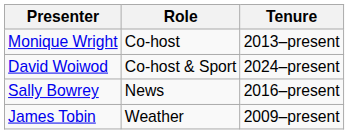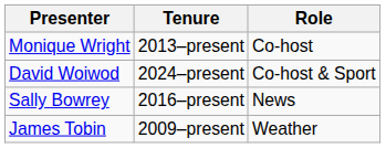 <table class="wikitable sortable">
 <tr>
 <th>Presenter</th>
+<th>Tenure</th>
 <th>Role</th>
-<th>Tenure</th>
 </tr>
 <tr>
 <td><a href='#'>Monique Wright</a></td>
+<td>2013–present</td>
 <td>Co-host</td>
-<td>2013–present</td>
 </tr>
 <tr>
 <td><a href='#'>David Woiwod</a></td>
+<td>2024–present</td>
 <td>Co-host & Sport</td>
-<td>2024–present</td>
 </tr>
 <tr>
 <td><a href='#'>Sally Bowrey</a></td>
+<td>2016–present</td>
 <td>News</td>
-<td>2016–present</td>
 </tr>
 <tr>
 <td><a href='#'>James Tobin</a></td>
+<td>2009–present</td>
 <td>Weather</td>
-<td>2009–present</td>
 </tr>
 </table>
